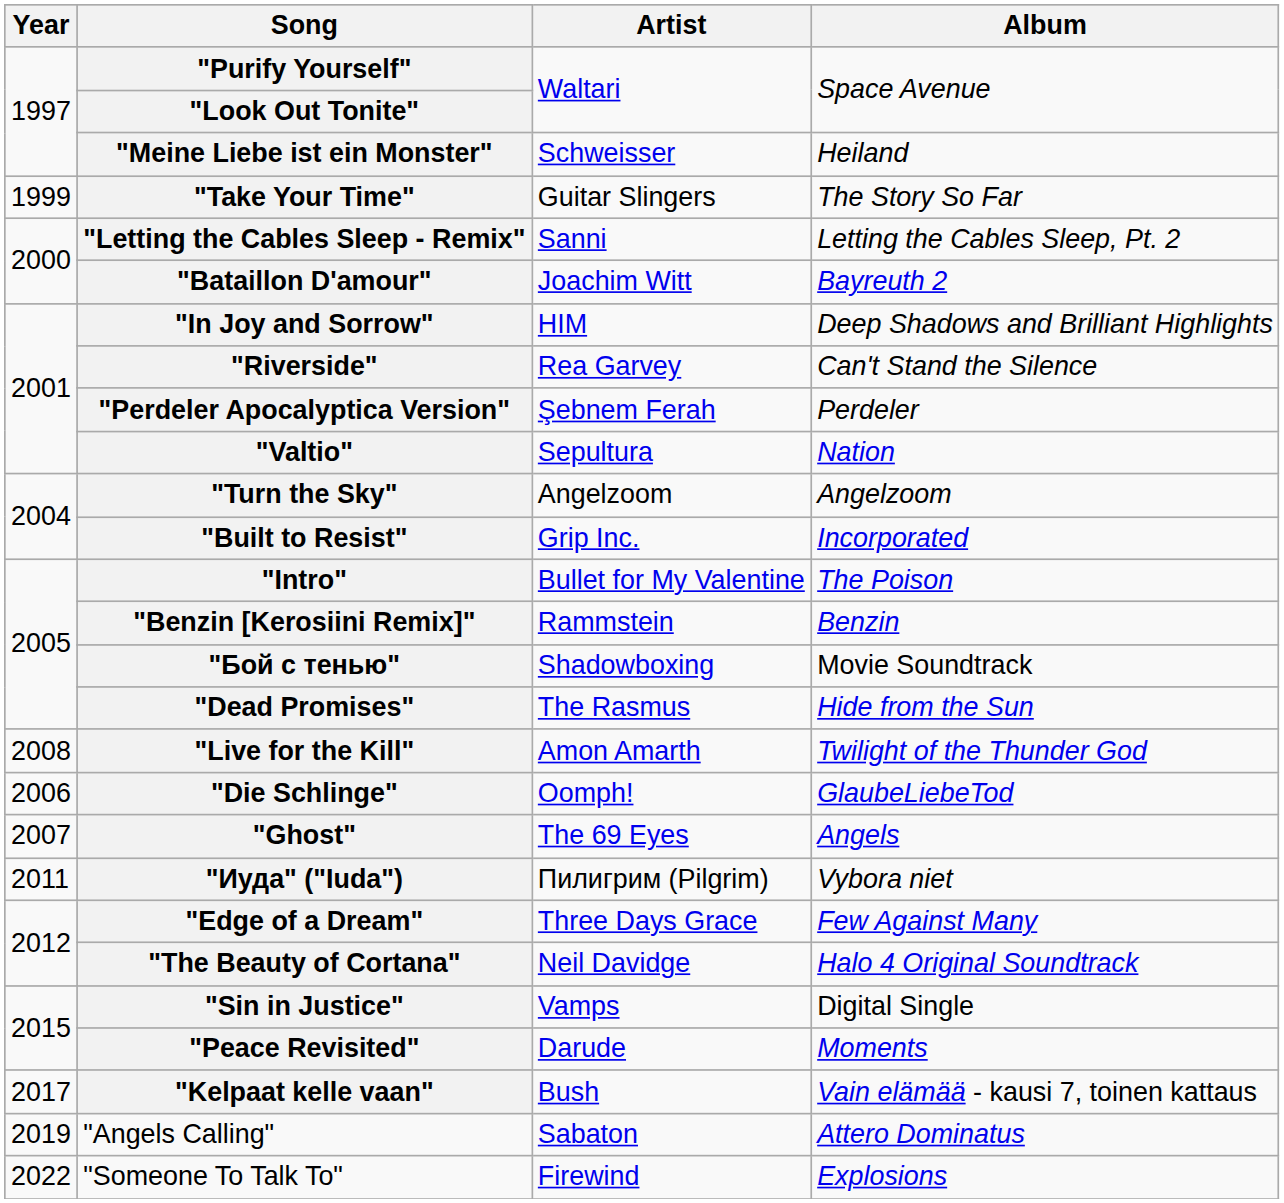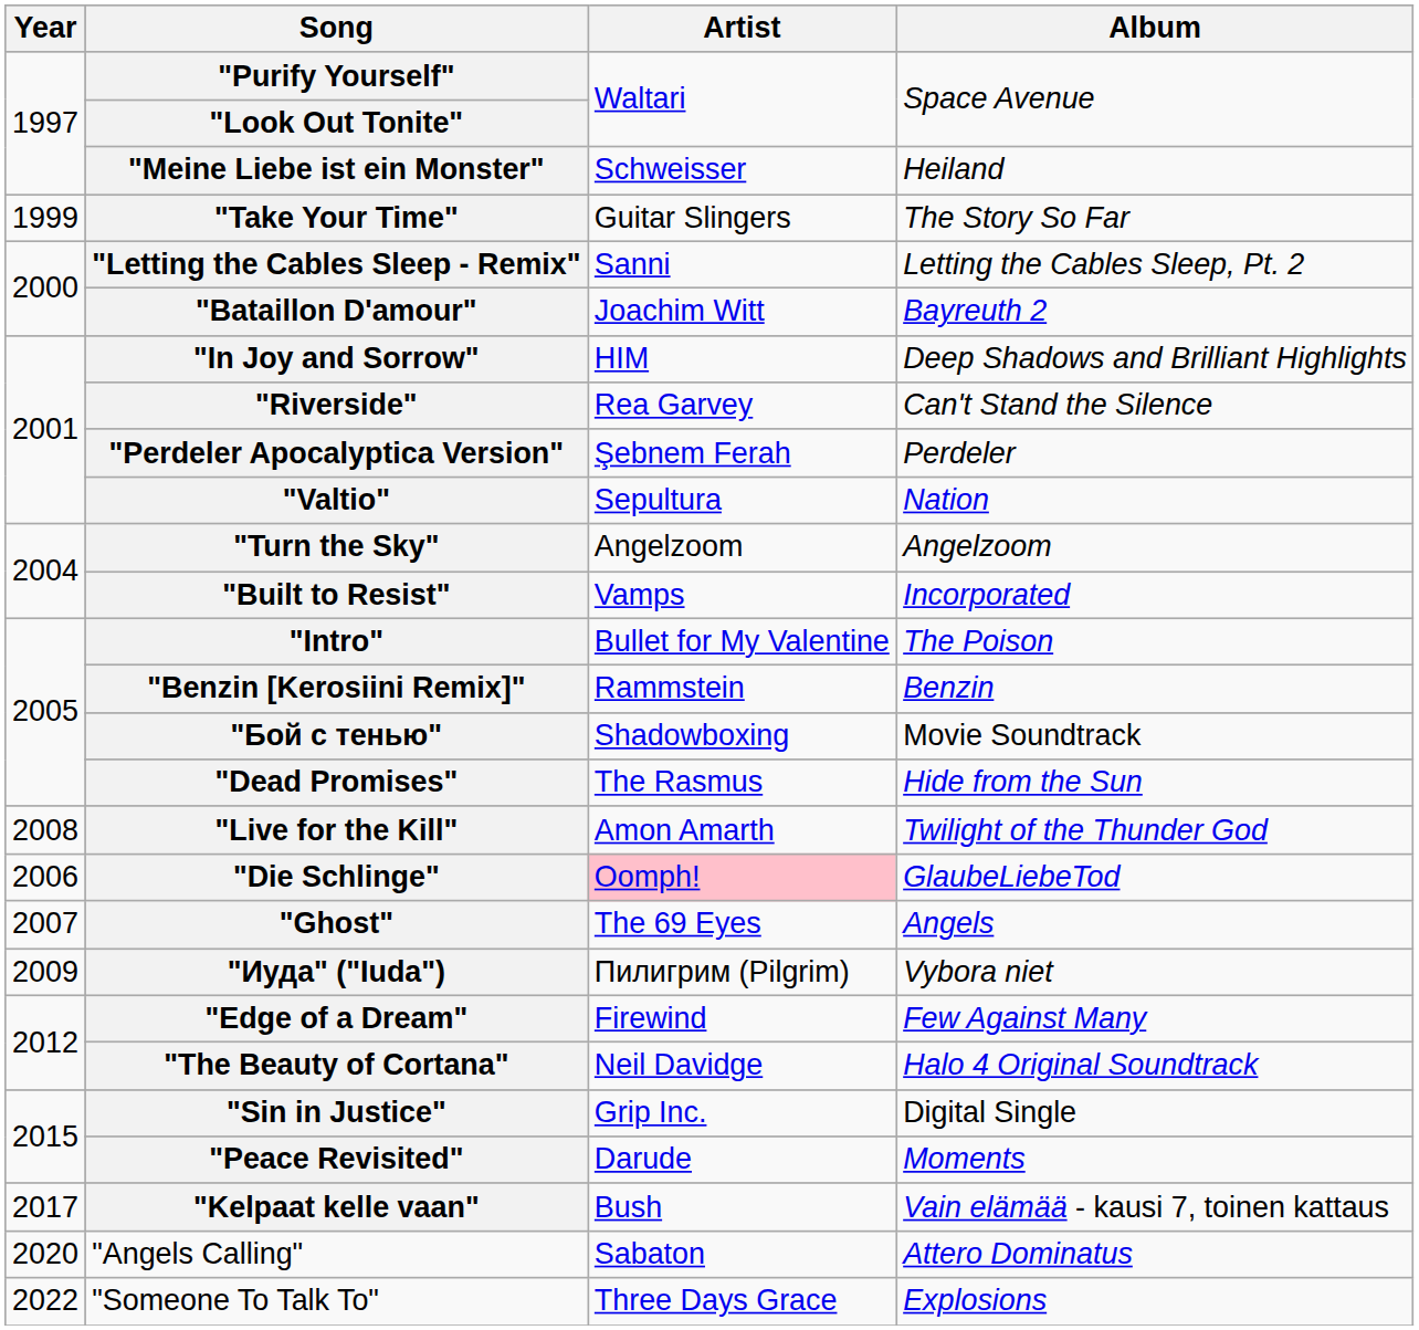 <table class="wikitable plainrowheaders">
 <tr>
 <th>Year</th>
 <th>Song</th>
 <th>Artist</th>
 <th>Album</th>
 </tr>
 <tr>
 <td rowspan="3">1997</td>
 <th scope="row">"Purify Yourself"</th>
 <td rowspan="2"><a href='#'>Waltari</a></td>
 <td rowspan="2"><em>Space Avenue</em></td>
 </tr>
 <tr>
 <th scope="row">"Look Out Tonite"</th>
 </tr>
 <tr>
 <th scope="row">"Meine Liebe ist ein Monster"</th>
 <td><a href='#'>Schweisser</a></td>
 <td><em>Heiland</em></td>
 </tr>
 <tr>
 <td>1999</td>
 <th scope="row">"Take Your Time"</th>
 <td>Guitar Slingers</td>
 <td><em>The Story So Far</em></td>
 </tr>
 <tr>
 <td rowspan="2">2000</td>
 <th scope="row">"Letting the Cables Sleep - Remix"</th>
 <td><a href='#'>Sanni</a></td>
 <td><em>Letting the Cables Sleep, Pt. 2</em></td>
 </tr>
 <tr>
 <th scope="row">"Bataillon D'amour"</th>
 <td><a href='#'>Joachim Witt</a></td>
 <td><em><a href='#'>Bayreuth 2</a></em></td>
 </tr>
 <tr>
 <td rowspan="4">2001</td>
 <th scope="row">"In Joy and Sorrow"</th>
 <td><a href='#'>HIM</a></td>
 <td><em>Deep Shadows and Brilliant Highlights</em></td>
 </tr>
 <tr>
 <th scope="row">"Riverside"</th>
 <td><a href='#'>Rea Garvey</a></td>
 <td><em>Can't Stand the Silence</em></td>
 </tr>
 <tr>
 <th scope="row">"Perdeler Apocalyptica Version"</th>
 <td><a href='#'>Şebnem Ferah</a></td>
 <td><em>Perdeler</em></td>
 </tr>
 <tr>
 <th scope="row">"Valtio"</th>
 <td><a href='#'>Sepultura</a></td>
 <td><em><a href='#'>Nation</a></em></td>
 </tr>
 <tr>
 <td rowspan="2">2004</td>
 <th scope="row">"Turn the Sky"</th>
 <td>Angelzoom</td>
 <td><em>Angelzoom</em></td>
 </tr>
 <tr>
 <th scope="row">"Built to Resist"</th>
-<td><a href='#'>Grip Inc.</a></td>
+<td><a href='#'>Vamps</a></td>
 <td><em><a href='#'>Incorporated</a></em></td>
 </tr>
 <tr>
 <td rowspan="4">2005</td>
 <th scope="row">"Intro"</th>
 <td><a href='#'>Bullet for My Valentine</a></td>
 <td><em><a href='#'>The Poison</a></em></td>
 </tr>
 <tr>
 <th scope="row">"Benzin [Kerosiini Remix]"</th>
 <td><a href='#'>Rammstein</a></td>
 <td><em><a href='#'>Benzin</a></em></td>
 </tr>
 <tr>
 <th scope="row">"Бой с тенью"</th>
 <td><a href='#'>Shadowboxing</a></td>
 <td>Movie Soundtrack</td>
 </tr>
 <tr>
 <th scope="row">"Dead Promises"</th>
 <td><a href='#'>The Rasmus</a></td>
 <td><em><a href='#'>Hide from the Sun</a></em></td>
 </tr>
 <tr>
 <td>2008</td>
 <th scope="row">"Live for the Kill"</th>
 <td><a href='#'>Amon Amarth</a></td>
 <td><em><a href='#'>Twilight of the Thunder God</a></em></td>
 </tr>
 <tr>
 <td>2006</td>
 <th scope="row">"Die Schlinge"</th>
-<td><a href='#'>Oomph!</a></td>
+<td style="background: pink;"><a href='#'>Oomph!</a></td>
 <td><em><a href='#'>GlaubeLiebeTod</a></em></td>
 </tr>
 <tr>
 <td>2007</td>
 <th scope="row">"Ghost"</th>
 <td><a href='#'>The 69 Eyes</a></td>
 <td><em><a href='#'>Angels</a></em></td>
 </tr>
 <tr>
-<td>2011</td>
+<td>2009</td>
 <th scope="row">"Иуда" ("Iuda")</th>
 <td>Пилигрим (Pilgrim)</td>
 <td><em>Vybora niet</em></td>
 </tr>
 <tr>
 <td rowspan="2">2012</td>
 <th scope="row">"Edge of a Dream"</th>
-<td><a href='#'>Three Days Grace</a></td>
+<td><a href='#'>Firewind</a></td>
 <td><em><a href='#'>Few Against Many</a></em></td>
 </tr>
 <tr>
 <th scope="row">"The Beauty of Cortana"</th>
 <td><a href='#'>Neil Davidge</a></td>
 <td><em><a href='#'>Halo 4 Original Soundtrack</a></em></td>
 </tr>
 <tr>
 <td rowspan="2">2015</td>
 <th scope="row">"Sin in Justice"</th>
-<td><a href='#'>Vamps</a></td>
+<td><a href='#'>Grip Inc.</a></td>
 <td>Digital Single</td>
 </tr>
 <tr>
 <th scope="row">"Peace Revisited"</th>
 <td><a href='#'>Darude</a></td>
 <td><em><a href='#'>Moments</a></em></td>
 </tr>
 <tr>
 <td>2017</td>
 <th scope="row">"Kelpaat kelle vaan"</th>
 <td><a href='#'>Bush</a></td>
 <td><em><a href='#'>Vain elämää</a></em> - kausi 7, toinen kattaus</td>
 </tr>
 <tr>
-<td>2019</td>
+<td>2020</td>
 <td>"Angels Calling"</td>
 <td><a href='#'>Sabaton</a></td>
 <td><em><a href='#'>Attero Dominatus</a></em></td>
 </tr>
 <tr>
 <td>2022</td>
 <td>"Someone To Talk To"</td>
-<td><a href='#'>Firewind</a></td>
+<td><a href='#'>Three Days Grace</a></td>
 <td><em><a href='#'>Explosions</a></em></td>
 </tr>
 <tr>
 </tr>
 </table>
